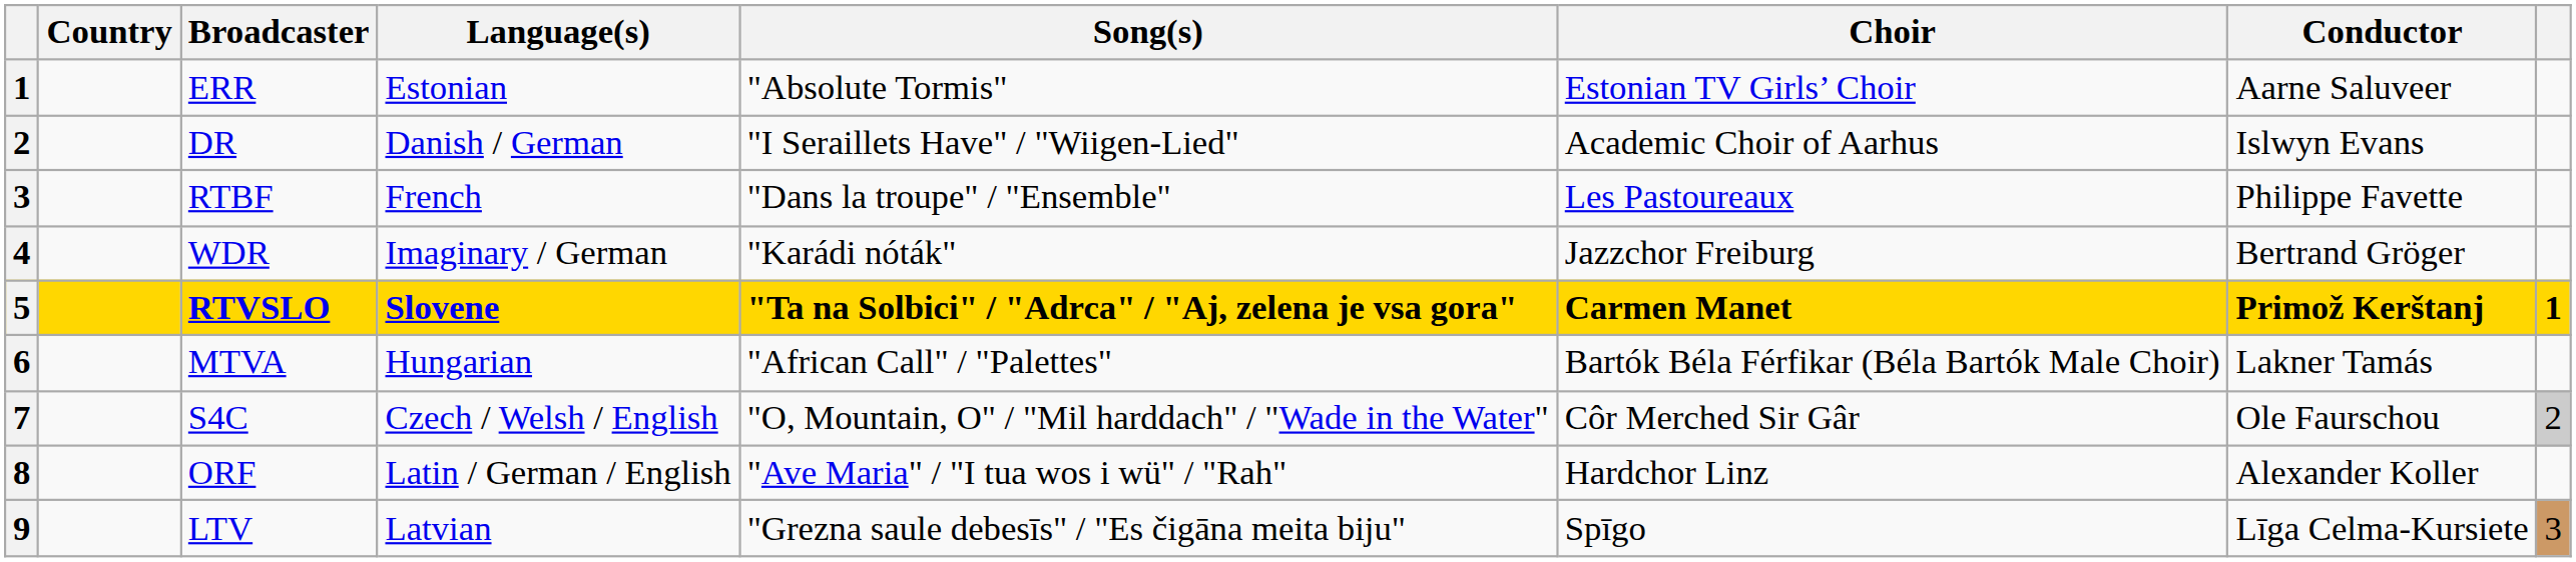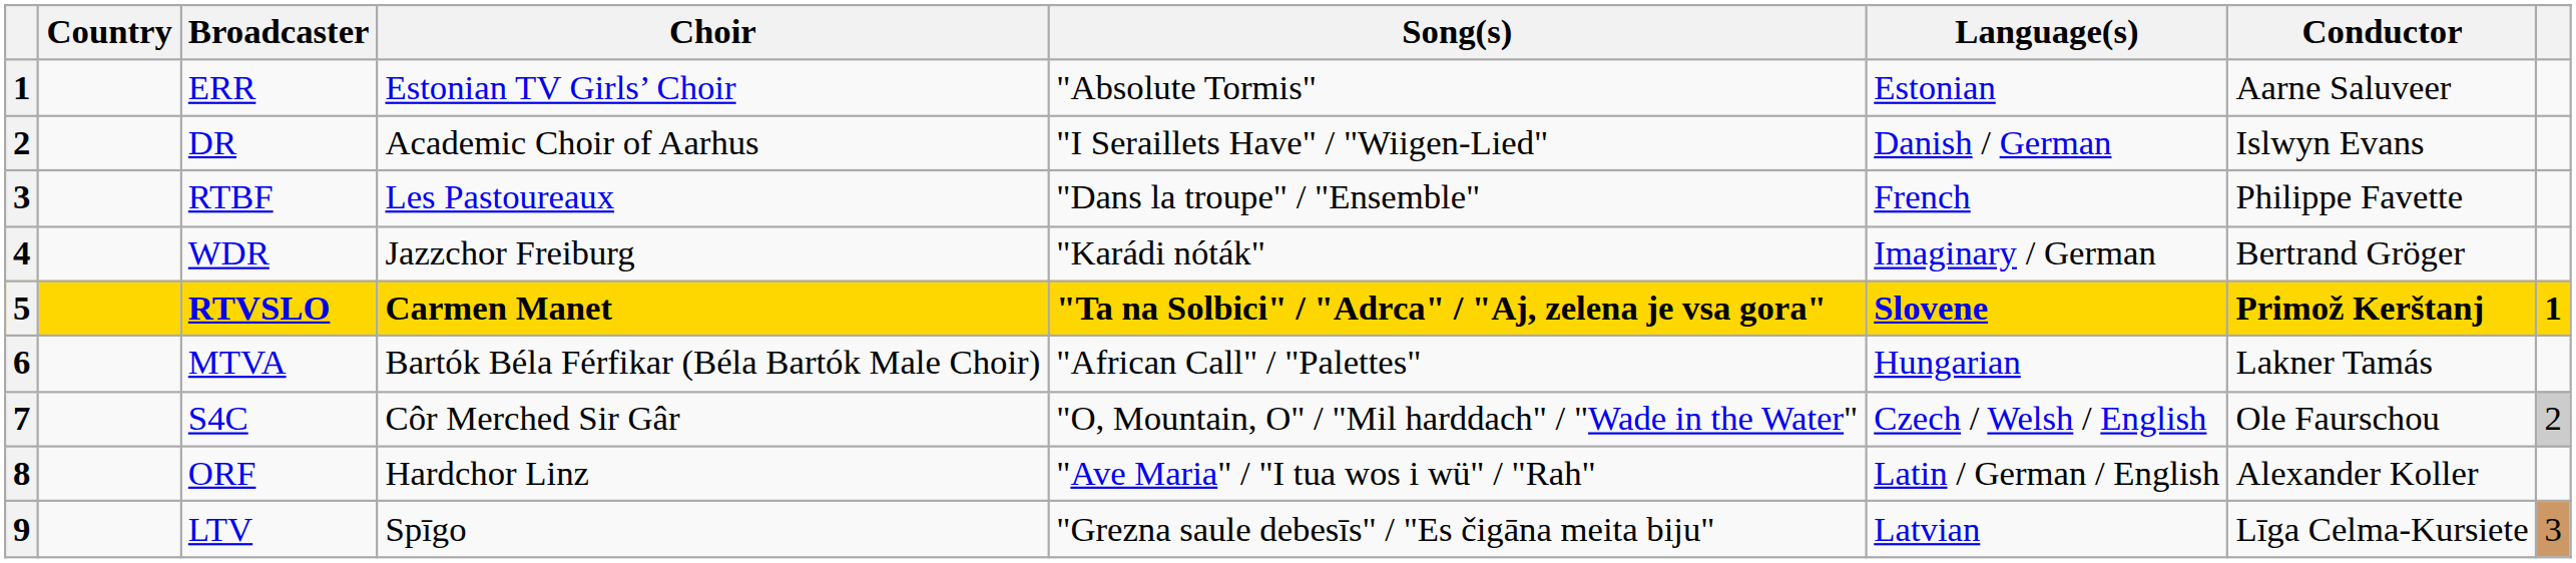 <table class="wikitable sortable plainrowheaders">
 <tr>
 <th scope="col"></th>
 <th scope="col">Country</th>
 <th scope="col">Broadcaster</th>
+<th scope="col">Choir</th>
+<th scope="col">Song(s)</th>
 <th scope="col">Language(s)</th>
-<th scope="col">Song(s)</th>
-<th scope="col">Choir</th>
 <th scope="col">Conductor</th>
 <th scope="col"></th>
 </tr>
 <tr>
 <th scope="row" style="text-align:center;">1</th>
 <td></td>
 <td><a href='#'>ERR</a></td>
+<td><a href='#'>Estonian TV Girls’ Choir</a></td>
+<td>"Absolute Tormis"</td>
 <td><a href='#'>Estonian</a></td>
-<td>"Absolute Tormis"</td>
-<td><a href='#'>Estonian TV Girls’ Choir</a></td>
 <td>Aarne Saluveer</td>
 <td></td>
 </tr>
 <tr>
 <th scope="row" style="text-align:center;">2</th>
 <td></td>
 <td><a href='#'>DR</a></td>
+<td>Academic Choir of Aarhus</td>
+<td>"I Seraillets Have" / "Wiigen-Lied"</td>
 <td><a href='#'>Danish</a> / <a href='#'>German</a></td>
-<td>"I Seraillets Have" / "Wiigen-Lied"</td>
-<td>Academic Choir of Aarhus</td>
 <td>Islwyn Evans</td>
 <td></td>
 </tr>
 <tr>
 <th scope="row" style="text-align:center;">3</th>
 <td></td>
 <td><a href='#'>RTBF</a></td>
+<td><a href='#'>Les Pastoureaux</a></td>
+<td>"Dans la troupe" / "Ensemble"</td>
 <td><a href='#'>French</a></td>
-<td>"Dans la troupe" / "Ensemble"</td>
-<td><a href='#'>Les Pastoureaux</a></td>
 <td>Philippe Favette</td>
 <td></td>
 </tr>
 <tr>
 <th scope="row" style="text-align:center;">4</th>
 <td></td>
 <td><a href='#'>WDR</a></td>
+<td>Jazzchor Freiburg</td>
+<td>"Karádi nóták"</td>
 <td><a href='#'>Imaginary</a> / German</td>
-<td>"Karádi nóták"</td>
-<td>Jazzchor Freiburg</td>
 <td>Bertrand Gröger</td>
 <td></td>
 </tr>
 <tr style="font-weight: bold; background: gold;">
 <th scope="row" style="text-align:center;">5</th>
 <td></td>
 <td><a href='#'>RTVSLO</a></td>
+<td>Carmen Manet</td>
+<td>"Ta na Solbici" / "Adrca" / "Aj, zelena je vsa gora"</td>
 <td><a href='#'>Slovene</a></td>
-<td>"Ta na Solbici" / "Adrca" / "Aj, zelena je vsa gora"</td>
-<td>Carmen Manet</td>
 <td>Primož Kerštanj</td>
 <td style="text-align:center;">1</td>
 </tr>
 <tr>
 <th scope="row" style="text-align:center;">6</th>
 <td></td>
 <td><a href='#'>MTVA</a></td>
+<td>Bartók Béla Férfikar (Béla Bartók Male Choir)</td>
+<td>"African Call" / "Palettes"</td>
 <td><a href='#'>Hungarian</a></td>
-<td>"African Call" / "Palettes"</td>
-<td>Bartók Béla Férfikar (Béla Bartók Male Choir)</td>
 <td>Lakner Tamás</td>
 <td></td>
 </tr>
 <tr>
 <th scope="row" style="text-align:center;">7</th>
 <td></td>
 <td><a href='#'>S4C</a></td>
+<td>Côr Merched Sir Gâr</td>
+<td>"O, Mountain, O" / "Mil harddach" / "<a href='#'>Wade in the Water</a>"</td>
 <td><a href='#'>Czech</a> / <a href='#'>Welsh</a> / <a href='#'>English</a></td>
-<td>"O, Mountain, O" / "Mil harddach" / "<a href='#'>Wade in the Water</a>"</td>
-<td>Côr Merched Sir Gâr</td>
 <td>Ole Faurschou</td>
 <td style="text-align:center; background-color:#CCC;">2</td>
 </tr>
 <tr>
 <th scope="row" style="text-align:center;">8</th>
 <td></td>
 <td><a href='#'>ORF</a></td>
+<td>Hardchor Linz</td>
+<td>"<a href='#'>Ave Maria</a>" / "I tua wos i wü" / "Rah"</td>
 <td><a href='#'>Latin</a> / German / English</td>
-<td>"<a href='#'>Ave Maria</a>" / "I tua wos i wü" / "Rah"</td>
-<td>Hardchor Linz</td>
 <td>Alexander Koller</td>
 <td></td>
 </tr>
 <tr>
 <th scope="row" style="text-align:center;">9</th>
 <td></td>
 <td><a href='#'>LTV</a></td>
+<td>Spīgo</td>
+<td>"Grezna saule debesīs" / "Es čigāna meita biju"</td>
 <td><a href='#'>Latvian</a></td>
-<td>"Grezna saule debesīs" / "Es čigāna meita biju"</td>
-<td>Spīgo</td>
 <td>Līga Celma-Kursiete</td>
 <td style="text-align:center; background-color:#C96;">3</td>
 </tr>
 </table>
